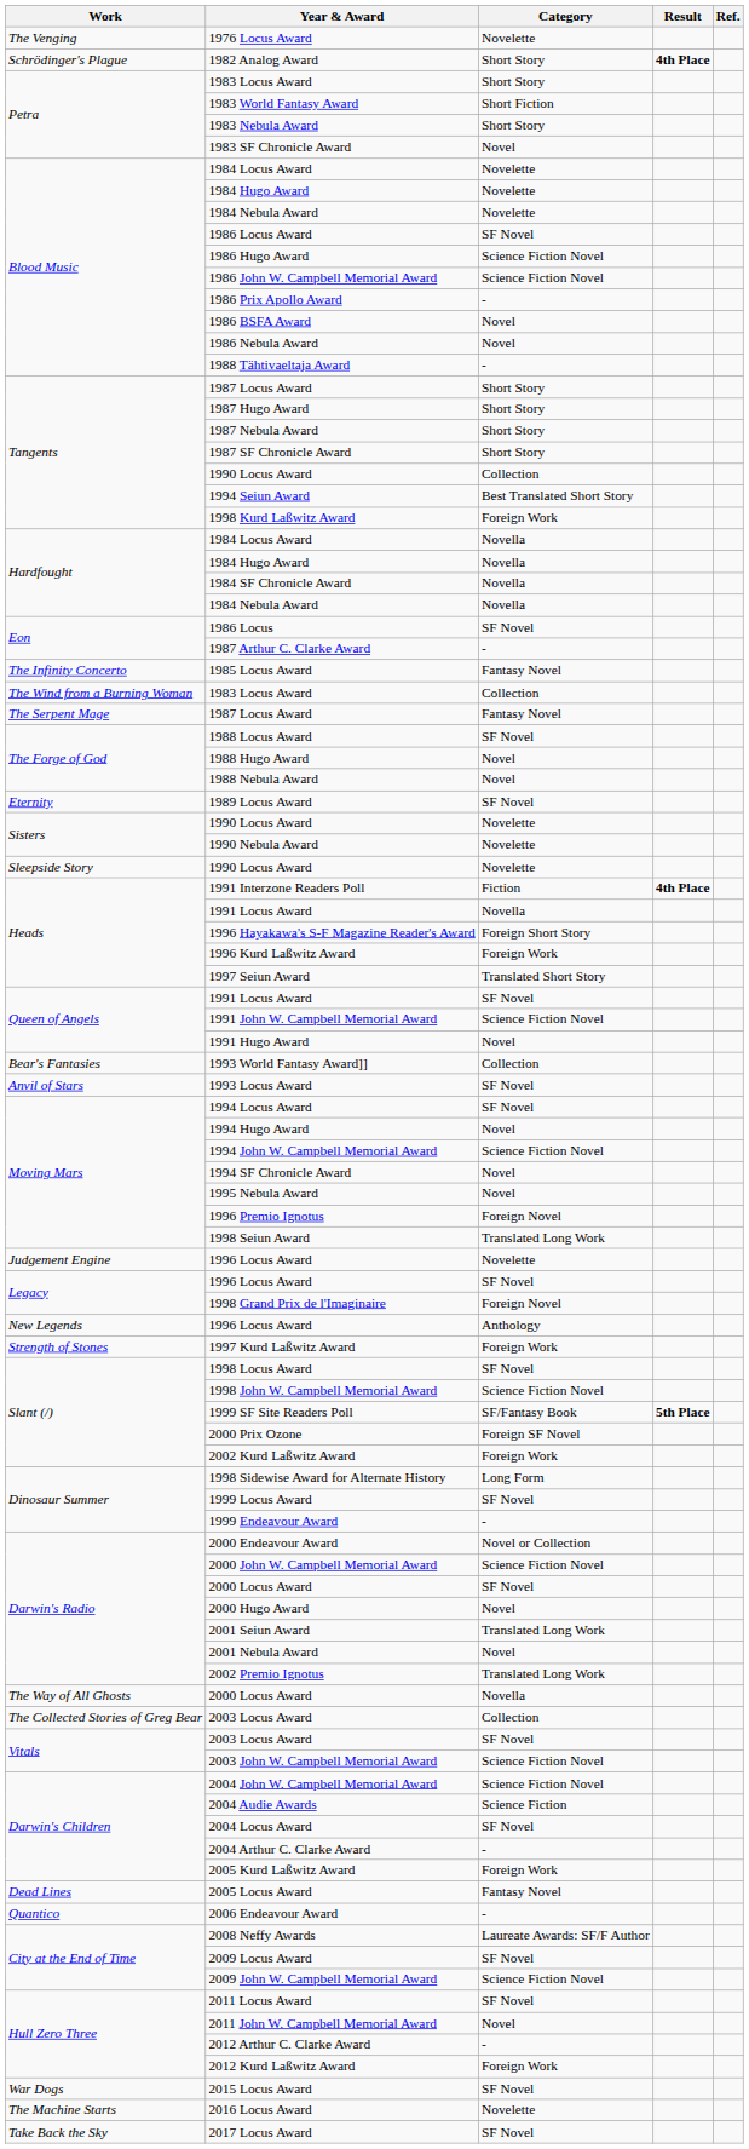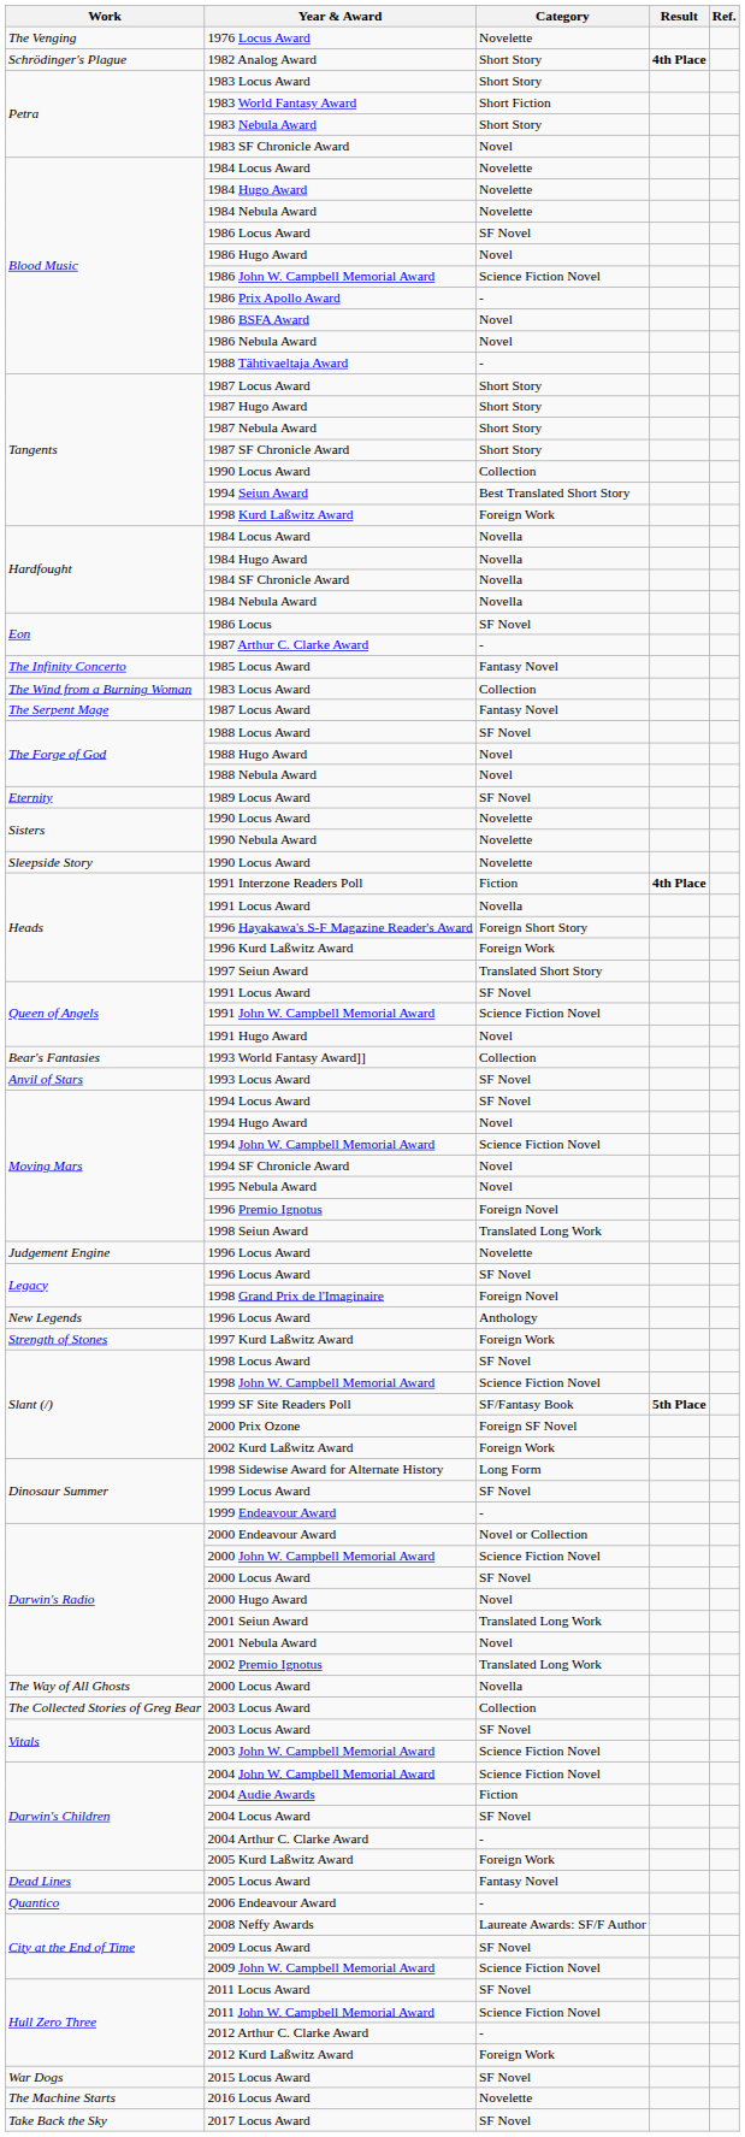 <table class="wikitable">
 <tr>
 <th>Work</th>
 <th>Year & Award</th>
 <th>Category</th>
 <th>Result</th>
 <th>Ref.</th>
 </tr>
 <tr>
 <td><em>The Venging</em></td>
 <td>1976 <a href='#'>Locus Award</a></td>
 <td>Novelette</td>
 <td></td>
 <td></td>
 </tr>
 <tr>
 <td><em>Schrödinger's Plague</em></td>
 <td>1982 Analog Award</td>
 <td>Short Story</td>
 <td><strong>4th Place</strong></td>
 <td></td>
 </tr>
 <tr>
 <td rowspan="4"><em>Petra</em></td>
 <td>1983 Locus Award</td>
 <td>Short Story</td>
 <td></td>
 <td></td>
 </tr>
 <tr>
 <td>1983 <a href='#'>World Fantasy Award</a></td>
 <td>Short Fiction</td>
 <td></td>
 </tr>
 <tr>
 <td>1983 <a href='#'>Nebula Award</a></td>
 <td>Short Story</td>
 <td></td>
 <td></td>
 </tr>
 <tr>
 <td>1983 SF Chronicle Award</td>
 <td>Novel</td>
 <td></td>
 <td></td>
 </tr>
 <tr>
 <td rowspan="10"><em><a href='#'>Blood Music</a></em></td>
 <td>1984 Locus Award</td>
 <td>Novelette</td>
 <td></td>
 <td></td>
 </tr>
 <tr>
 <td>1984 <a href='#'>Hugo Award</a></td>
 <td>Novelette</td>
 <td></td>
 <td></td>
 </tr>
 <tr>
 <td>1984 Nebula Award</td>
 <td>Novelette</td>
 <td></td>
 <td></td>
 </tr>
 <tr>
 <td>1986 Locus Award</td>
 <td>SF Novel</td>
 <td></td>
 <td></td>
 </tr>
 <tr>
 <td>1986 Hugo Award</td>
-<td>Science Fiction Novel</td>
+<td>Novel</td>
 <td></td>
 <td></td>
 </tr>
 <tr>
 <td>1986 <a href='#'>John W. Campbell Memorial Award</a></td>
 <td>Science Fiction Novel</td>
 <td></td>
 <td></td>
 </tr>
 <tr>
 <td>1986 <a href='#'>Prix Apollo Award</a></td>
 <td>-</td>
 <td></td>
 <td></td>
 </tr>
 <tr>
 <td>1986 <a href='#'>BSFA Award</a></td>
 <td>Novel</td>
 <td></td>
 <td></td>
 </tr>
 <tr>
 <td>1986 Nebula Award</td>
 <td>Novel</td>
 <td></td>
 <td></td>
 </tr>
 <tr>
 <td>1988 <a href='#'>Tähtivaeltaja Award</a></td>
 <td>-</td>
 <td></td>
 <td></td>
 </tr>
 <tr>
 <td rowspan="7"><em>Tangents</em></td>
 <td>1987 Locus Award</td>
 <td>Short Story</td>
 <td></td>
 <td></td>
 </tr>
 <tr>
 <td>1987 Hugo Award</td>
 <td>Short Story</td>
 <td></td>
 <td></td>
 </tr>
 <tr>
 <td>1987 Nebula Award</td>
 <td>Short Story</td>
 <td></td>
 <td></td>
 </tr>
 <tr>
 <td>1987 SF Chronicle Award</td>
 <td>Short Story</td>
 <td></td>
 <td></td>
 </tr>
 <tr>
 <td>1990 Locus Award</td>
 <td>Collection</td>
 <td></td>
 <td></td>
 </tr>
 <tr>
 <td>1994 <a href='#'>Seiun Award</a></td>
 <td>Best Translated Short Story</td>
 <td></td>
 <td></td>
 </tr>
 <tr>
 <td>1998 <a href='#'>Kurd Laßwitz Award</a></td>
 <td>Foreign Work</td>
 <td></td>
 <td></td>
 </tr>
 <tr>
 <td rowspan="4"><em>Hardfought</em></td>
 <td>1984 Locus Award</td>
 <td>Novella</td>
 <td></td>
 <td></td>
 </tr>
 <tr>
 <td>1984 Hugo Award</td>
 <td>Novella</td>
 <td></td>
 <td></td>
 </tr>
 <tr>
 <td>1984 SF Chronicle Award</td>
 <td>Novella</td>
 <td></td>
 <td></td>
 </tr>
 <tr>
 <td>1984 Nebula Award</td>
 <td>Novella</td>
 <td></td>
 <td></td>
 </tr>
 <tr>
 <td rowspan="2"><em><a href='#'>Eon</a></em></td>
 <td>1986 Locus</td>
 <td>SF Novel</td>
 <td></td>
 <td></td>
 </tr>
 <tr>
 <td>1987 <a href='#'>Arthur C. Clarke Award</a></td>
 <td>-</td>
 <td></td>
 <td></td>
 </tr>
 <tr>
 <td rowspan="1"><em><a href='#'>The Infinity Concerto</a></em></td>
 <td>1985 Locus Award</td>
 <td>Fantasy Novel</td>
 <td></td>
 <td></td>
 </tr>
 <tr>
 <td rowspan="1"><em><a href='#'>The Wind from a Burning Woman</a></em></td>
 <td>1983 Locus Award</td>
 <td>Collection</td>
 <td></td>
 <td></td>
 </tr>
 <tr>
 <td rowspan="1"><em><a href='#'>The Serpent Mage</a></em></td>
 <td>1987 Locus Award</td>
 <td>Fantasy Novel</td>
 <td></td>
 <td></td>
 </tr>
 <tr>
 <td rowspan="3"><em><a href='#'>The Forge of God</a></em></td>
 <td>1988 Locus Award</td>
 <td>SF Novel</td>
 <td></td>
 <td></td>
 </tr>
 <tr>
 <td>1988 Hugo Award</td>
 <td>Novel</td>
 <td></td>
 <td></td>
 </tr>
 <tr>
 <td>1988 Nebula Award</td>
 <td>Novel</td>
 <td></td>
 <td></td>
 </tr>
 <tr>
 <td rowspan="1"><em><a href='#'>Eternity</a></em></td>
 <td>1989 Locus Award</td>
 <td>SF Novel</td>
 <td></td>
 <td></td>
 </tr>
 <tr>
 <td rowspan="2"><em>Sisters</em></td>
 <td>1990 Locus Award</td>
 <td>Novelette</td>
 <td></td>
 <td></td>
 </tr>
 <tr>
 <td>1990 Nebula Award</td>
 <td>Novelette</td>
 <td></td>
 <td></td>
 </tr>
 <tr>
 <td rowspan="1"><em>Sleepside Story</em></td>
 <td>1990 Locus Award</td>
 <td>Novelette</td>
 <td></td>
 <td></td>
 </tr>
 <tr>
 <td rowspan="5"><em>Heads</em></td>
 <td>1991 Interzone Readers Poll</td>
 <td>Fiction</td>
 <td><strong>4th Place</strong></td>
 <td></td>
 </tr>
 <tr>
 <td>1991 Locus Award</td>
 <td>Novella</td>
 <td></td>
 <td></td>
 </tr>
 <tr>
 <td>1996 <a href='#'>Hayakawa's S-F Magazine Reader's Award</a></td>
 <td>Foreign Short Story</td>
 <td></td>
 <td></td>
 </tr>
 <tr>
 <td>1996 Kurd Laßwitz Award</td>
 <td>Foreign Work</td>
 <td></td>
 <td></td>
 </tr>
 <tr>
 <td>1997 Seiun Award</td>
 <td>Translated Short Story</td>
 <td></td>
 <td></td>
 </tr>
 <tr>
 <td rowspan="3"><em><a href='#'>Queen of Angels</a></em></td>
 <td>1991 Locus Award</td>
 <td>SF Novel</td>
 <td></td>
 <td></td>
 </tr>
 <tr>
 <td>1991 <a href='#'>John W. Campbell Memorial Award</a></td>
 <td>Science Fiction Novel</td>
 <td></td>
 <td></td>
 </tr>
 <tr>
 <td>1991 Hugo Award</td>
 <td>Novel</td>
 <td></td>
 <td></td>
 </tr>
 <tr>
 <td rowspan="1"><em>Bear's Fantasies</em></td>
 <td>1993 World Fantasy Award]]</td>
 <td>Collection</td>
 <td></td>
 <td></td>
 </tr>
 <tr>
 <td rowspan="1"><em><a href='#'>Anvil of Stars</a></em></td>
 <td>1993 Locus Award</td>
 <td>SF Novel</td>
 <td></td>
 <td></td>
 </tr>
 <tr>
 <td rowspan="7"><em><a href='#'>Moving Mars</a></em></td>
 <td>1994 Locus Award</td>
 <td>SF Novel</td>
 <td></td>
 <td></td>
 </tr>
 <tr>
 <td>1994 Hugo Award</td>
 <td>Novel</td>
 <td></td>
 <td></td>
 </tr>
 <tr>
 <td>1994 <a href='#'>John W. Campbell Memorial Award</a></td>
 <td>Science Fiction Novel</td>
 <td></td>
 <td></td>
 </tr>
 <tr>
 <td>1994 SF Chronicle Award</td>
 <td>Novel</td>
 <td></td>
 <td></td>
 </tr>
 <tr>
 <td>1995 Nebula Award</td>
 <td>Novel</td>
 <td></td>
 <td></td>
 </tr>
 <tr>
 <td>1996 <a href='#'>Premio Ignotus</a></td>
 <td>Foreign Novel</td>
 <td></td>
 <td></td>
 </tr>
 <tr>
 <td>1998 Seiun Award</td>
 <td>Translated Long Work</td>
 <td></td>
 <td></td>
 </tr>
 <tr>
 <td rowspan="1"><em>Judgement Engine</em></td>
 <td>1996 Locus Award</td>
 <td>Novelette</td>
 <td></td>
 <td></td>
 </tr>
 <tr>
 <td rowspan="2"><em><a href='#'>Legacy</a></em></td>
 <td>1996 Locus Award</td>
 <td>SF Novel</td>
 <td></td>
 <td></td>
 </tr>
 <tr>
 <td>1998 <a href='#'>Grand Prix de l'Imaginaire</a></td>
 <td>Foreign Novel</td>
 <td></td>
 <td></td>
 </tr>
 <tr>
 <td rowspan="1"><em>New Legends</em></td>
 <td>1996 Locus Award</td>
 <td>Anthology</td>
 <td></td>
 <td></td>
 </tr>
 <tr>
 <td rowspan="1"><em><a href='#'>Strength of Stones</a></em></td>
 <td>1997 Kurd Laßwitz Award</td>
 <td>Foreign Work</td>
 <td></td>
 <td></td>
 </tr>
 <tr>
 <td rowspan="5"><em>Slant (/)</em></td>
 <td>1998 Locus Award</td>
 <td>SF Novel</td>
 <td></td>
 <td></td>
 </tr>
 <tr>
 <td>1998 <a href='#'>John W. Campbell Memorial Award</a></td>
 <td>Science Fiction Novel</td>
 <td></td>
 <td></td>
 </tr>
 <tr>
 <td>1999 SF Site Readers Poll</td>
 <td>SF/Fantasy Book</td>
 <td><strong>5th Place</strong></td>
 <td></td>
 </tr>
 <tr>
 <td>2000 Prix Ozone</td>
 <td>Foreign SF Novel</td>
 <td></td>
 <td></td>
 </tr>
 <tr>
 <td>2002 Kurd Laßwitz Award</td>
 <td>Foreign Work</td>
 <td></td>
 <td></td>
 </tr>
 <tr>
 <td rowspan="3"><em>Dinosaur Summer</em></td>
 <td>1998 Sidewise Award for Alternate History</td>
 <td>Long Form</td>
 <td></td>
 <td></td>
 </tr>
 <tr>
 <td>1999 Locus Award</td>
 <td>SF Novel</td>
 <td></td>
 <td></td>
 </tr>
 <tr>
 <td>1999 <a href='#'>Endeavour Award</a></td>
 <td>-</td>
 <td></td>
 <td></td>
 </tr>
 <tr>
 <td rowspan="7"><em><a href='#'>Darwin's Radio</a></em></td>
 <td>2000 Endeavour Award</td>
 <td>Novel or Collection</td>
 <td></td>
 <td></td>
 </tr>
 <tr>
 <td>2000 <a href='#'>John W. Campbell Memorial Award</a></td>
 <td>Science Fiction Novel</td>
 <td></td>
 <td></td>
 </tr>
 <tr>
 <td>2000 Locus Award</td>
 <td>SF Novel</td>
 <td></td>
 <td></td>
 </tr>
 <tr>
 <td>2000 Hugo Award</td>
 <td>Novel</td>
 <td></td>
 <td></td>
 </tr>
 <tr>
 <td>2001 Seiun Award</td>
 <td>Translated Long Work</td>
 <td></td>
 <td></td>
 </tr>
 <tr>
 <td>2001 Nebula Award</td>
 <td>Novel</td>
 <td></td>
 <td></td>
 </tr>
 <tr>
 <td>2002 <a href='#'>Premio Ignotus</a></td>
 <td>Translated Long Work</td>
 <td></td>
 <td></td>
 </tr>
 <tr>
 <td rowspan="1"><em>The Way of All Ghosts</em></td>
 <td>2000 Locus Award</td>
 <td>Novella</td>
 <td></td>
 <td></td>
 </tr>
 <tr>
 <td rowspan="1"><em>The Collected Stories of Greg Bear</em></td>
 <td>2003 Locus Award</td>
 <td>Collection</td>
 <td></td>
 <td></td>
 </tr>
 <tr>
 <td rowspan="2"><em><a href='#'>Vitals</a></em></td>
 <td>2003 Locus Award</td>
 <td>SF Novel</td>
 <td></td>
 <td></td>
 </tr>
 <tr>
 <td>2003 <a href='#'>John W. Campbell Memorial Award</a></td>
 <td>Science Fiction Novel</td>
 <td></td>
 <td></td>
 </tr>
 <tr>
 <td rowspan="5"><em><a href='#'>Darwin's Children</a></em></td>
 <td>2004 <a href='#'>John W. Campbell Memorial Award</a></td>
 <td>Science Fiction Novel</td>
 <td></td>
 <td></td>
 </tr>
 <tr>
 <td>2004 <a href='#'>Audie Awards</a></td>
-<td>Science Fiction</td>
+<td>Fiction</td>
 <td></td>
 <td></td>
 </tr>
 <tr>
 <td>2004 Locus Award</td>
 <td>SF Novel</td>
 <td></td>
 <td></td>
 </tr>
 <tr>
 <td>2004 Arthur C. Clarke Award</td>
 <td>-</td>
 <td></td>
 <td></td>
 </tr>
 <tr>
 <td>2005 Kurd Laßwitz Award</td>
 <td>Foreign Work</td>
 <td></td>
 <td></td>
 </tr>
 <tr>
 <td rowspan="1"><em><a href='#'>Dead Lines</a></em></td>
 <td>2005 Locus Award</td>
 <td>Fantasy Novel</td>
 <td></td>
 <td></td>
 </tr>
 <tr>
 <td rowspan="1"><em><a href='#'>Quantico</a></em></td>
 <td>2006 Endeavour Award</td>
 <td>-</td>
 <td></td>
 <td></td>
 </tr>
 <tr>
 <td rowspan="3"><em><a href='#'>City at the End of Time</a></em></td>
 <td>2008 Neffy Awards</td>
 <td>Laureate Awards: SF/F Author</td>
 <td></td>
 <td></td>
 </tr>
 <tr>
 <td>2009 Locus Award</td>
 <td>SF Novel</td>
 <td></td>
 <td></td>
 </tr>
 <tr>
 <td>2009 <a href='#'>John W. Campbell Memorial Award</a></td>
 <td>Science Fiction Novel</td>
 <td></td>
 <td></td>
 </tr>
 <tr>
 <td rowspan="4"><em><a href='#'>Hull Zero Three</a></em></td>
 <td>2011 Locus Award</td>
 <td>SF Novel</td>
 <td></td>
 <td></td>
 </tr>
 <tr>
 <td>2011 <a href='#'>John W. Campbell Memorial Award</a></td>
-<td>Novel</td>
+<td>Science Fiction Novel</td>
 <td></td>
 <td></td>
 </tr>
 <tr>
 <td>2012 Arthur C. Clarke Award</td>
 <td>-</td>
 <td></td>
 <td></td>
 </tr>
 <tr>
 <td>2012 Kurd Laßwitz Award</td>
 <td>Foreign Work</td>
 <td></td>
 <td></td>
 </tr>
 <tr>
 <td rowspan="1"><em>War Dogs</em></td>
 <td>2015 Locus Award</td>
 <td>SF Novel</td>
 <td></td>
 <td></td>
 </tr>
 <tr>
 <td rowspan="1"><em>The Machine Starts</em></td>
 <td>2016 Locus Award</td>
 <td>Novelette</td>
 <td></td>
 <td></td>
 </tr>
 <tr>
 <td rowspan="1"><em>Take Back the Sky</em></td>
 <td>2017 Locus Award</td>
 <td>SF Novel</td>
 <td></td>
 </tr>
 </table>
